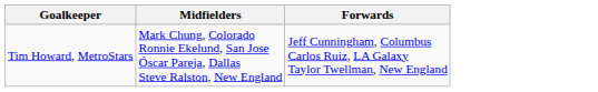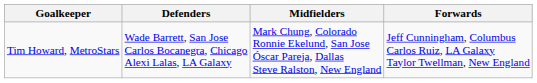 <table class="wikitable">
 <tr style="background:#cccccc;">
 <th>Goalkeeper</th>
+<th>Defenders</th>
 <th>Midfielders</th>
 <th>Forwards</th>
 </tr>
 <tr>
 <td> <a href='#'>Tim Howard</a>, <a href='#'>MetroStars</a></td>
+<td> <a href='#'>Wade Barrett</a>, <a href='#'>San Jose</a><br> <a href='#'>Carlos Bocanegra</a>, <a href='#'>Chicago</a><br> <a href='#'>Alexi Lalas</a>, <a href='#'>LA Galaxy</a></td>
 <td> <a href='#'>Mark Chung</a>, <a href='#'>Colorado</a> <br> <a href='#'>Ronnie Ekelund</a>, <a href='#'>San Jose</a><br> <a href='#'>Óscar Pareja</a>, <a href='#'>Dallas</a><br> <a href='#'>Steve Ralston</a>, <a href='#'>New England</a></td>
 <td> <a href='#'>Jeff Cunningham</a>, <a href='#'>Columbus</a><br> <a href='#'>Carlos Ruiz</a>, <a href='#'>LA Galaxy</a><br> <a href='#'>Taylor Twellman</a>, <a href='#'>New England</a></td>
 </tr>
 </table>
